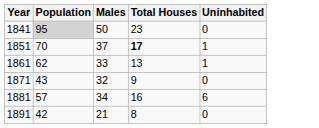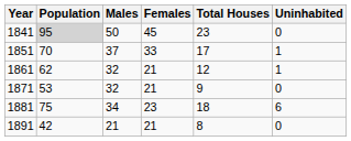 <table class="wikitable">
 <tr>
 <th>Year</th>
 <th>Population</th>
 <th>Males</th>
+<th>Females</th>
 <th>Total Houses</th>
 <th>Uninhabited</th>
 </tr>
 <tr>
 <td>1841</td>
 <td style="background: lightgrey;">95</td>
 <td>50</td>
+<td>45</td>
 <td>23</td>
 <td>0</td>
 </tr>
 <tr>
 <td>1851</td>
 <td>70</td>
 <td>37</td>
-<td><strong>17</strong></td>
+<td>33</td>
+<td>17</td>
 <td>1</td>
 </tr>
 <tr>
 <td>1861</td>
 <td>62</td>
-<td>33</td>
-<td>13</td>
+<td>32</td>
+<td>21</td>
+<td>12</td>
 <td>1</td>
 </tr>
 <tr>
 <td>1871</td>
-<td>43</td>
+<td>53</td>
 <td>32</td>
+<td>21</td>
 <td>9</td>
 <td>0</td>
 </tr>
 <tr>
 <td>1881</td>
-<td>57</td>
+<td>75</td>
 <td>34</td>
-<td>16</td>
+<td>23</td>
+<td>18</td>
 <td>6</td>
 </tr>
 <tr>
 <td>1891</td>
 <td>42</td>
 <td>21</td>
+<td>21</td>
 <td>8</td>
 <td>0</td>
 </tr>
 </table>
